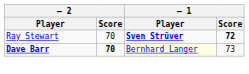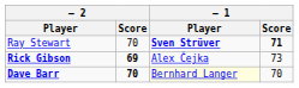 <table class=wikitable>
 <tr>
 <th colspan=2> – 2</th>
 <th colspan=2> – 1</th>
 </tr>
 <tr>
 <th width=145>Player</th>
 <th>Score</th>
 <th width=145>Player</th>
 <th>Score</th>
 </tr>
 <tr>
 <td><a href='#'>Ray Stewart</a></td>
 <td align=center>70</td>
 <td><strong><a href='#'>Sven Strüver</a></strong></td>
-<td align=center><strong>72</strong></td>
+<td align=center><strong>71</strong></td>
+</tr>
+<tr>
+<td><strong><a href='#'>Rick Gibson</a></strong></td>
+<td align=center><strong>69</strong></td>
+<td><a href='#'>Alex Čejka</a></td>
+<td align=center>73</td>
 </tr>
 <tr>
 <td><strong><a href='#'>Dave Barr</a></strong></td>
 <td align=center><strong>70</strong></td>
 <td style="background: lightyellow;"><a href='#'>Bernhard Langer</a></td>
-<td align=center>73</td>
+<td align=center>70</td>
 </tr>
 </table>
